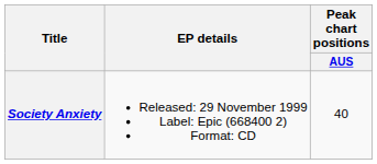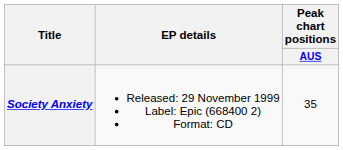 <table class="wikitable plainrowheaders" style="text-align:center;">
 <tr>
 <th scope="col" rowspan="2">Title</th>
 <th scope="col" rowspan="2">EP details</th>
 <th scope="col" colspan="1">Peak chart positions</th>
 </tr>
 <tr>
 <th scope="col" style="width:3em;font-size:90%;"><a href='#'>AUS</a><br></th>
 </tr>
 <tr>
 <th scope="row"><em><a href='#'>Society Anxiety</a></em></th>
 <td><br><ul><li>Released: 29 November 1999</li><li>Label: Epic (668400 2)</li><li>Format: CD</li></ul></td>
-<td>40</td>
+<td>35</td>
 </tr>
 </table>
